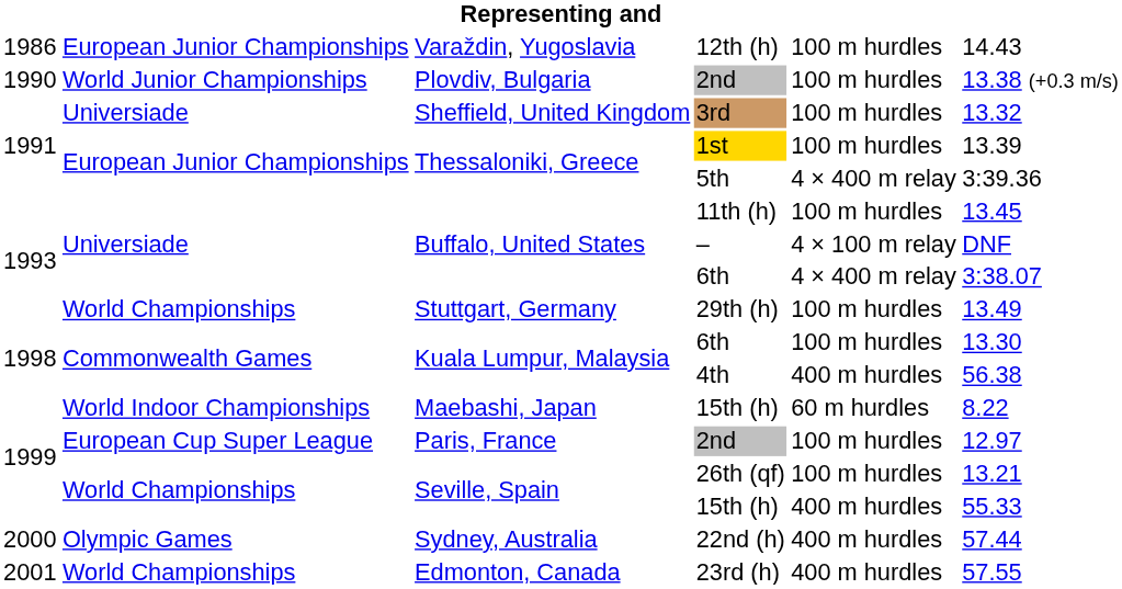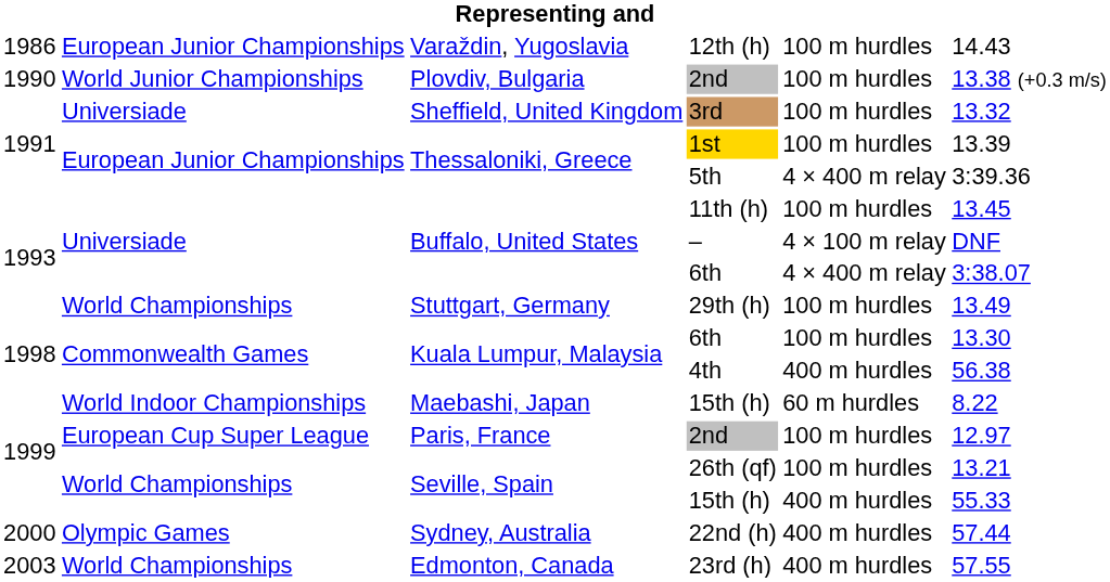 <table>
 <tr>
 <th colspan="6">Representing  and </th>
 </tr>
 <tr>
 <td>1986</td>
 <td><a href='#'>European Junior Championships</a></td>
 <td><a href='#'>Varaždin</a>, <a href='#'>Yugoslavia</a></td>
 <td>12th (h)</td>
 <td>100 m hurdles</td>
 <td>14.43</td>
 </tr>
 <tr>
 <td>1990</td>
 <td><a href='#'>World Junior Championships</a></td>
 <td><a href='#'>Plovdiv, Bulgaria</a></td>
 <td bgcolor=silver>2nd</td>
 <td>100 m hurdles</td>
 <td><a href='#'>13.38</a> <small>(+0.3 m/s)</small></td>
 </tr>
 <tr>
 <td rowspan=3>1991</td>
 <td><a href='#'>Universiade</a></td>
 <td><a href='#'>Sheffield, United Kingdom</a></td>
 <td bgcolor=cc9966>3rd</td>
 <td>100 m hurdles</td>
 <td><a href='#'>13.32</a></td>
 </tr>
 <tr>
 <td rowspan=2><a href='#'>European Junior Championships</a></td>
 <td rowspan=2><a href='#'>Thessaloniki, Greece</a></td>
 <td bgcolor=gold>1st</td>
 <td>100 m hurdles</td>
 <td>13.39</td>
 </tr>
 <tr>
 <td>5th</td>
 <td>4 × 400 m relay</td>
 <td>3:39.36</td>
 </tr>
 <tr>
 <td rowspan=4>1993</td>
 <td rowspan=3><a href='#'>Universiade</a></td>
 <td rowspan=3><a href='#'>Buffalo, United States</a></td>
 <td>11th (h)</td>
 <td>100 m hurdles</td>
 <td><a href='#'>13.45</a></td>
 </tr>
 <tr>
 <td>–</td>
 <td>4 × 100 m relay</td>
 <td><a href='#'>DNF</a></td>
 </tr>
 <tr>
 <td>6th</td>
 <td>4 × 400 m relay</td>
 <td><a href='#'>3:38.07</a></td>
 </tr>
 <tr>
 <td><a href='#'>World Championships</a></td>
 <td><a href='#'>Stuttgart, Germany</a></td>
 <td>29th (h)</td>
 <td>100 m hurdles</td>
 <td><a href='#'>13.49</a></td>
 </tr>
 <tr>
 <td rowspan=2>1998</td>
 <td rowspan=2><a href='#'>Commonwealth Games</a></td>
 <td rowspan=2><a href='#'>Kuala Lumpur, Malaysia</a></td>
 <td>6th</td>
 <td>100 m hurdles</td>
 <td><a href='#'>13.30</a></td>
 </tr>
 <tr>
 <td>4th</td>
 <td>400 m hurdles</td>
 <td><a href='#'>56.38</a></td>
 </tr>
 <tr>
 <td rowspan=4>1999</td>
 <td><a href='#'>World Indoor Championships</a></td>
 <td><a href='#'>Maebashi, Japan</a></td>
 <td>15th (h)</td>
 <td>60 m hurdles</td>
 <td><a href='#'>8.22</a></td>
 </tr>
 <tr>
 <td><a href='#'>European Cup Super League</a></td>
 <td><a href='#'>Paris, France</a></td>
 <td bgcolor=silver>2nd</td>
 <td>100 m hurdles</td>
 <td><a href='#'>12.97</a></td>
 </tr>
 <tr>
 <td rowspan=2><a href='#'>World Championships</a></td>
 <td rowspan=2><a href='#'>Seville, Spain</a></td>
 <td>26th (qf)</td>
 <td>100 m hurdles</td>
 <td><a href='#'>13.21</a></td>
 </tr>
 <tr>
 <td>15th (h)</td>
 <td>400 m hurdles</td>
 <td><a href='#'>55.33</a></td>
 </tr>
 <tr>
 <td>2000</td>
 <td><a href='#'>Olympic Games</a></td>
 <td><a href='#'>Sydney, Australia</a></td>
 <td>22nd (h)</td>
 <td>400 m hurdles</td>
 <td><a href='#'>57.44</a></td>
 </tr>
 <tr>
-<td>2001</td>
+<td>2003</td>
 <td><a href='#'>World Championships</a></td>
 <td><a href='#'>Edmonton, Canada</a></td>
 <td>23rd (h)</td>
 <td>400 m hurdles</td>
 <td><a href='#'>57.55</a></td>
 </tr>
 </table>
